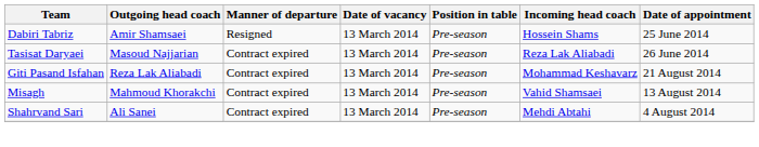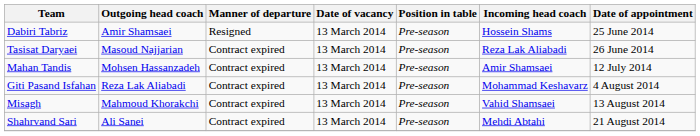 <table class="wikitable sortable">
 <tr>
 <th>Team</th>
 <th>Outgoing head coach</th>
 <th>Manner of departure</th>
 <th>Date of vacancy</th>
 <th>Position in table</th>
 <th>Incoming head coach</th>
 <th>Date of appointment</th>
 </tr>
 <tr>
 <td><a href='#'>Dabiri Tabriz</a></td>
 <td> <a href='#'>Amir Shamsaei</a></td>
 <td>Resigned</td>
 <td>13 March 2014</td>
 <td><em>Pre-season</em></td>
 <td> <a href='#'>Hossein Shams</a></td>
 <td>25 June 2014</td>
 </tr>
 <tr>
 <td><a href='#'>Tasisat Daryaei</a></td>
 <td> <a href='#'>Masoud Najjarian</a></td>
 <td>Contract expired</td>
 <td>13 March 2014</td>
 <td><em>Pre-season</em></td>
 <td> <a href='#'>Reza Lak Aliabadi</a></td>
 <td>26 June 2014</td>
 </tr>
 <tr>
+<td><a href='#'>Mahan Tandis</a></td>
+<td> <a href='#'>Mohsen Hassanzadeh</a></td>
+<td>Contract expired</td>
+<td>13 March 2014</td>
+<td><em>Pre-season</em></td>
+<td> <a href='#'>Amir Shamsaei</a></td>
+<td>12 July 2014</td>
+</tr>
+<tr>
 <td><a href='#'>Giti Pasand Isfahan</a></td>
 <td> <a href='#'>Reza Lak Aliabadi</a></td>
 <td>Contract expired</td>
 <td>13 March 2014</td>
 <td><em>Pre-season</em></td>
 <td> <a href='#'>Mohammad Keshavarz</a></td>
-<td>21 August 2014</td>
+<td>4 August 2014</td>
 </tr>
 <tr>
 <td><a href='#'>Misagh</a></td>
 <td> <a href='#'>Mahmoud Khorakchi</a></td>
 <td>Contract expired</td>
 <td>13 March 2014</td>
 <td><em>Pre-season</em></td>
 <td> <a href='#'>Vahid Shamsaei</a></td>
 <td>13 August 2014</td>
 </tr>
 <tr>
 <td><a href='#'>Shahrvand Sari</a></td>
 <td> <a href='#'>Ali Sanei</a></td>
 <td>Contract expired</td>
 <td>13 March 2014</td>
 <td><em>Pre-season</em></td>
 <td> <a href='#'>Mehdi Abtahi</a></td>
-<td>4 August 2014</td>
+<td>21 August 2014</td>
 </tr>
 <tr>
 </tr>
 </table>
